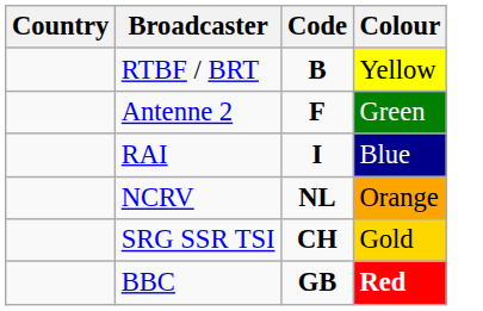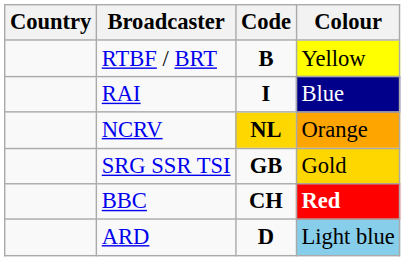 <table class="wikitable sortable">
 <tr>
 <th>Country</th>
 <th>Broadcaster</th>
 <th>Code</th>
 <th>Colour</th>
 </tr>
 <tr>
 <td></td>
 <td><a href='#'>RTBF</a> / <a href='#'>BRT</a></td>
 <td align="center"><strong>B</strong></td>
 <td style="background:yellow">Yellow</td>
 </tr>
 <tr>
 <td></td>
-<td><a href='#'>Antenne 2</a></td>
-<td align="center"><strong>F</strong></td>
-<td style="background:green; color: white">Green</td>
-</tr>
-<tr>
-<td></td>
 <td><a href='#'>RAI</a></td>
 <td align="center"><strong>I</strong></td>
 <td style="background:darkblue; color: white">Blue</td>
 </tr>
 <tr>
 <td></td>
 <td><a href='#'>NCRV</a></td>
-<td align="center"><strong>NL</strong></td>
+<td align="center" style="background: gold;"><strong>NL</strong></td>
 <td style="background:orange">Orange</td>
 </tr>
 <tr>
 <td></td>
 <td><a href='#'>SRG SSR TSI</a></td>
-<td align="center"><strong>CH</strong></td>
+<td align="center"><strong>GB</strong></td>
 <td style="background:gold">Gold</td>
 </tr>
 <tr>
 <td></td>
 <td><a href='#'>BBC</a></td>
-<td align="center"><strong>GB</strong></td>
+<td align="center"><strong>CH</strong></td>
 <td style="background:red; color: white"><strong>Red</strong></td>
 </tr>
+<tr>
+<td></td>
+<td><a href='#'>ARD</a></td>
+<td align="center"><strong>D</strong></td>
+<td style="background:skyblue">Light blue</td>
+</tr>
 </table>
